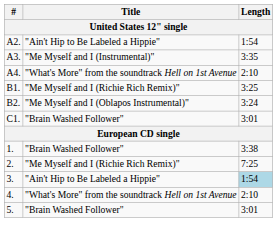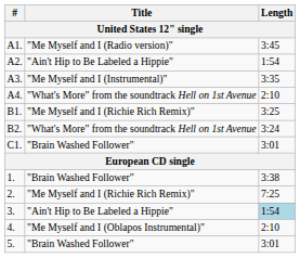 <table class="wikitable">
 <tr>
 <th bgcolor="#ebf5ff">#</th>
 <th bgcolor="#ebf5ff">Title</th>
 <th bgcolor="#ebf5ff">Length</th>
 </tr>
 <tr>
 <th bgcolor="#dbe5ff" align="center" colspan=3>United States 12" single</th>
+</tr>
+<tr>
+<td>A1.</td>
+<td>"Me Myself and I (Radio version)"</td>
+<td>3:45</td>
 </tr>
 <tr>
 <td>A2.</td>
 <td>"Ain't Hip to Be Labeled a Hippie"</td>
 <td>1:54</td>
 </tr>
 <tr>
 <td>A3.</td>
 <td>"Me Myself and I (Instrumental)"</td>
 <td>3:35</td>
 </tr>
 <tr>
 <td>A4.</td>
 <td>"What's More" from the soundtrack <em>Hell on 1st Avenue</em></td>
 <td>2:10</td>
 </tr>
 <tr>
 <td>B1.</td>
 <td>"Me Myself and I (Richie Rich Remix)"</td>
 <td>3:25</td>
 </tr>
 <tr>
 <td>B2.</td>
-<td>"Me Myself and I (Oblapos Instrumental)"</td>
+<td>"What's More" from the soundtrack <em>Hell on 1st Avenue</em></td>
 <td>3:24</td>
 </tr>
 <tr>
 <td>C1.</td>
 <td>"Brain Washed Follower"</td>
 <td>3:01</td>
 </tr>
 <tr>
 <th bgcolor="#dbe5ff" align="center" colspan=3>European CD single</th>
 </tr>
 <tr>
 <td>1.</td>
 <td>"Brain Washed Follower"</td>
 <td>3:38</td>
 </tr>
 <tr>
 <td>2.</td>
 <td>"Me Myself and I (Richie Rich Remix)"</td>
 <td>7:25</td>
 </tr>
 <tr>
 <td>3.</td>
 <td>"Ain't Hip to Be Labeled a Hippie"</td>
 <td style="background: lightblue;">1:54</td>
 </tr>
 <tr>
 <td>4.</td>
-<td>"What's More" from the soundtrack <em>Hell on 1st Avenue</em></td>
+<td>"Me Myself and I (Oblapos Instrumental)"</td>
 <td>2:10</td>
 </tr>
 <tr>
 <td>5.</td>
 <td>"Brain Washed Follower"</td>
 <td>3:01</td>
 </tr>
 </table>
